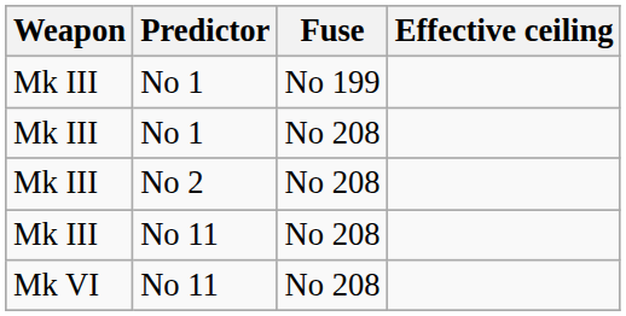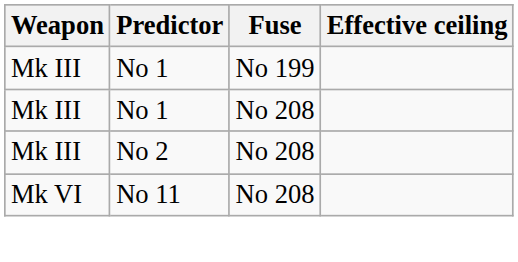 <table class="wikitable">
 <tr>
 <th>Weapon</th>
 <th>Predictor</th>
 <th>Fuse</th>
 <th>Effective ceiling</th>
 </tr>
 <tr>
 <td>Mk III</td>
 <td>No 1</td>
 <td>No 199</td>
 <td></td>
 </tr>
 <tr>
 <td>Mk III</td>
 <td>No 1</td>
 <td>No 208</td>
 <td></td>
 </tr>
 <tr>
 <td>Mk III</td>
 <td>No 2</td>
 <td>No 208</td>
 <td></td>
 </tr>
 <tr>
-<td>Mk III</td>
-<td>No 11</td>
-<td>No 208</td>
-<td></td>
-</tr>
-<tr>
 <td>Mk VI</td>
 <td>No 11</td>
 <td>No 208</td>
 <td></td>
 </tr>
 </table>
